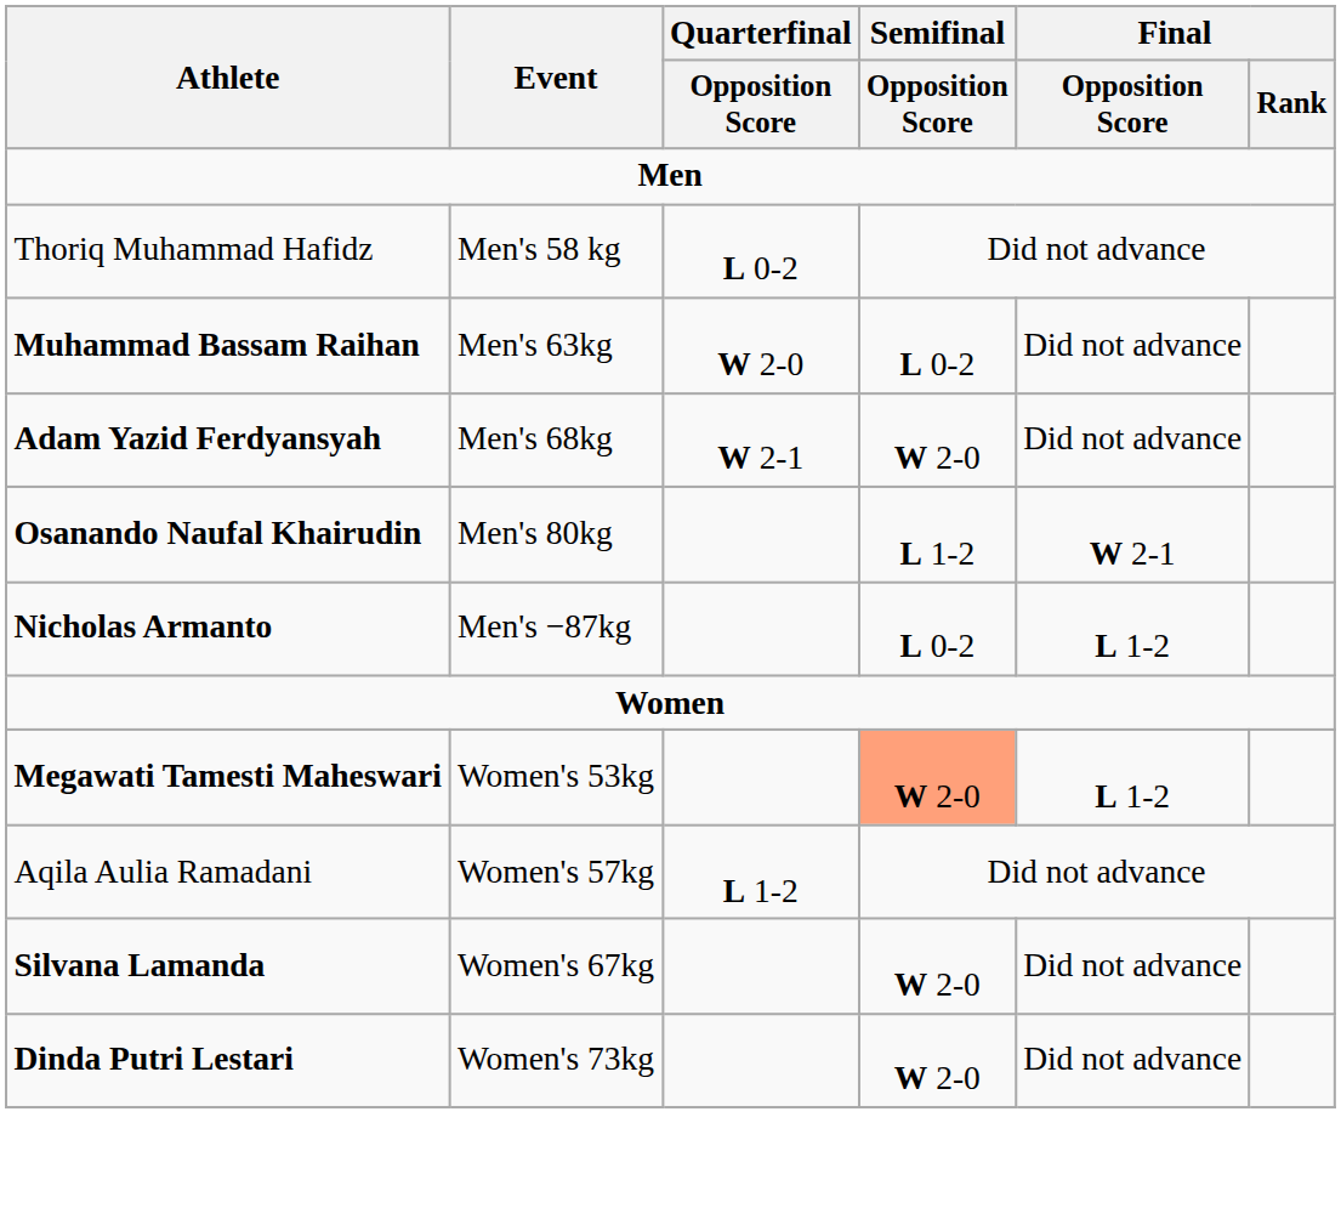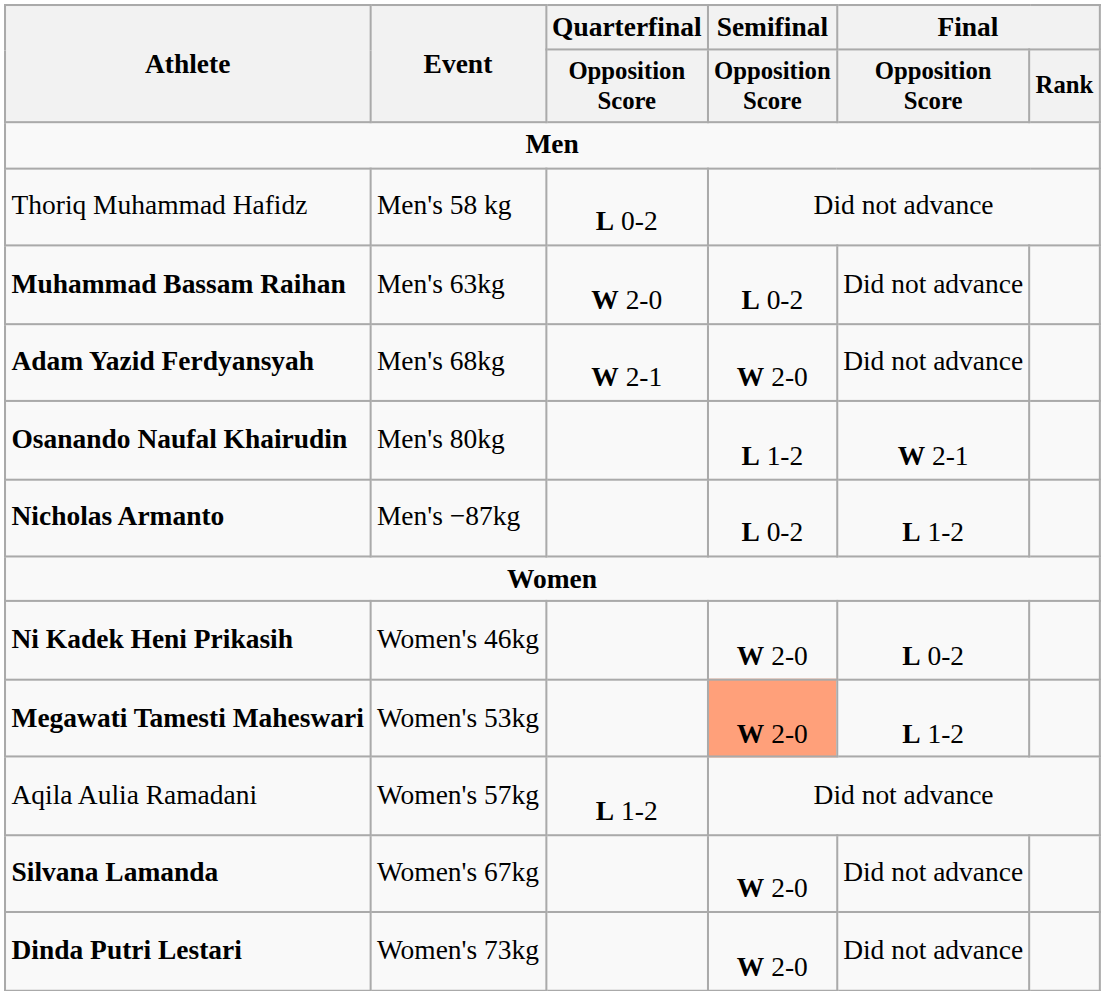 <table class="wikitable" style="font-size:85%; text-align:center">
 <tr>
 <th rowspan="2">Athlete</th>
 <th rowspan="2">Event</th>
 <th>Quarterfinal</th>
 <th>Semifinal</th>
 <th colspan=2>Final</th>
 </tr>
 <tr style="font-size:90%">
 <th>Opposition<br>Score</th>
 <th>Opposition<br>Score</th>
 <th>Opposition<br>Score</th>
 <th>Rank</th>
 </tr>
 <tr>
 <td colspan="6"><strong>Men</strong></td>
 </tr>
 <tr align="center">
 <td align=left>Thoriq Muhammad Hafidz</td>
 <td align=left>Men's 58 kg</td>
 <td><br><strong>L</strong> 0-2</td>
 <td colspan="3">Did not advance</td>
 </tr>
 <tr align="center">
 <td align=left><strong>Muhammad Bassam Raihan</strong></td>
 <td align=left>Men's 63kg</td>
 <td><br><strong>W</strong> 2-0</td>
 <td><br><strong>L</strong> 0-2</td>
 <td>Did not advance</td>
 <td></td>
 </tr>
 <tr align="center">
 <td align=left><strong>Adam Yazid Ferdyansyah</strong></td>
 <td align=left>Men's 68kg</td>
 <td><br><strong>W</strong> 2-1</td>
 <td><br><strong>W</strong> 2-0</td>
 <td>Did not advance</td>
 <td></td>
 </tr>
 <tr align="center">
 <td align=left><strong>Osanando Naufal Khairudin</strong></td>
 <td align=left>Men's 80kg</td>
 <td></td>
 <td><br><strong>L</strong> 1-2</td>
 <td><br><strong>W</strong> 2-1</td>
 <td></td>
 </tr>
 <tr align="center">
 <td align=left><strong>Nicholas Armanto</strong></td>
 <td align=left>Men's −87kg</td>
 <td></td>
 <td><br><strong>L</strong> 0-2</td>
 <td><br><strong>L</strong> 1-2</td>
 <td></td>
 </tr>
 <tr>
 <td colspan="6"><strong>Women</strong></td>
 </tr>
 <tr align="center">
+<td align=left><strong>Ni Kadek Heni Prikasih</strong></td>
+<td align=left>Women's 46kg</td>
+<td></td>
+<td><br><strong>W</strong> 2-0</td>
+<td><br><strong>L</strong> 0-2</td>
+<td></td>
+</tr>
+<tr align="center">
 <td align=left><strong>Megawati Tamesti Maheswari</strong></td>
 <td align=left>Women's 53kg</td>
 <td></td>
 <td style="background: lightsalmon;"><br><strong>W</strong> 2-0</td>
 <td><br><strong>L</strong> 1-2</td>
 <td></td>
 </tr>
 <tr align="center">
 <td align=left>Aqila Aulia Ramadani</td>
 <td align=left>Women's 57kg</td>
 <td><br><strong>L</strong> 1-2</td>
 <td colspan="3">Did not advance</td>
 </tr>
 <tr align="center">
 <td align=left><strong>Silvana Lamanda</strong></td>
 <td align=left>Women's 67kg</td>
 <td></td>
 <td><br><strong>W</strong> 2-0</td>
 <td>Did not advance</td>
 <td></td>
 </tr>
 <tr align="center">
 <td align=left><strong>Dinda Putri Lestari</strong></td>
 <td align=left>Women's 73kg</td>
 <td></td>
 <td><br><strong>W</strong> 2-0</td>
 <td>Did not advance</td>
 <td></td>
 </tr>
 </table>
